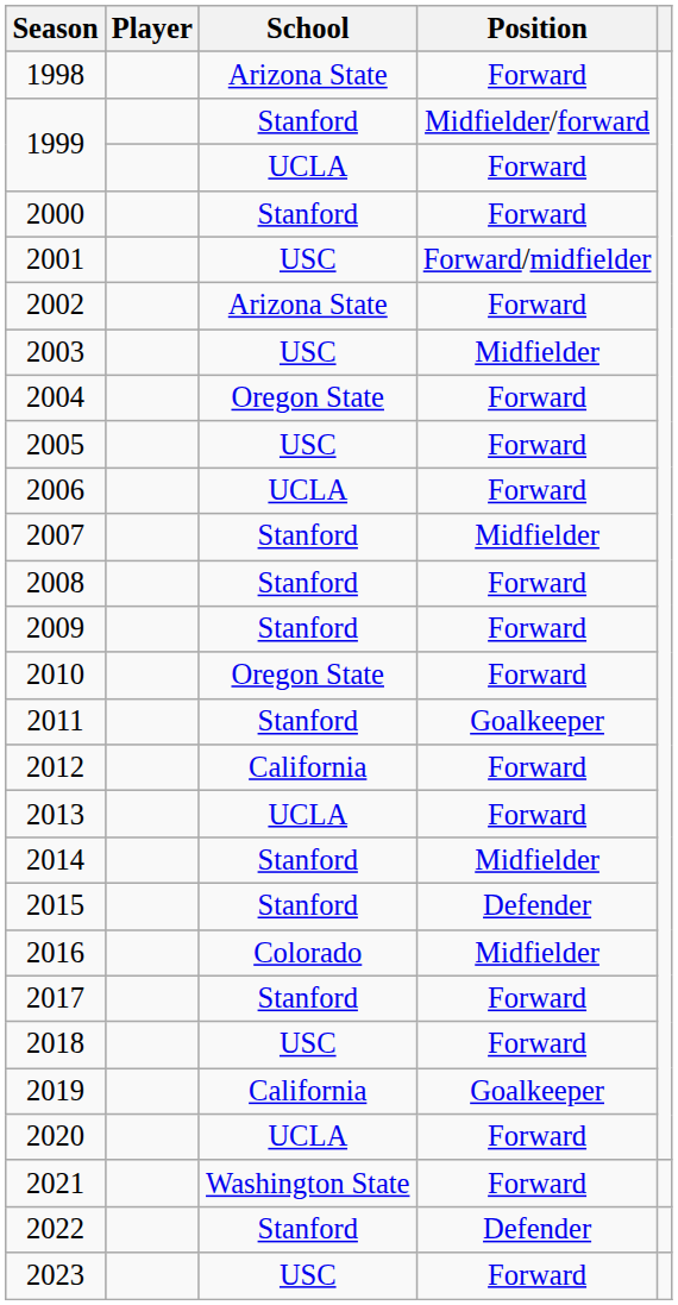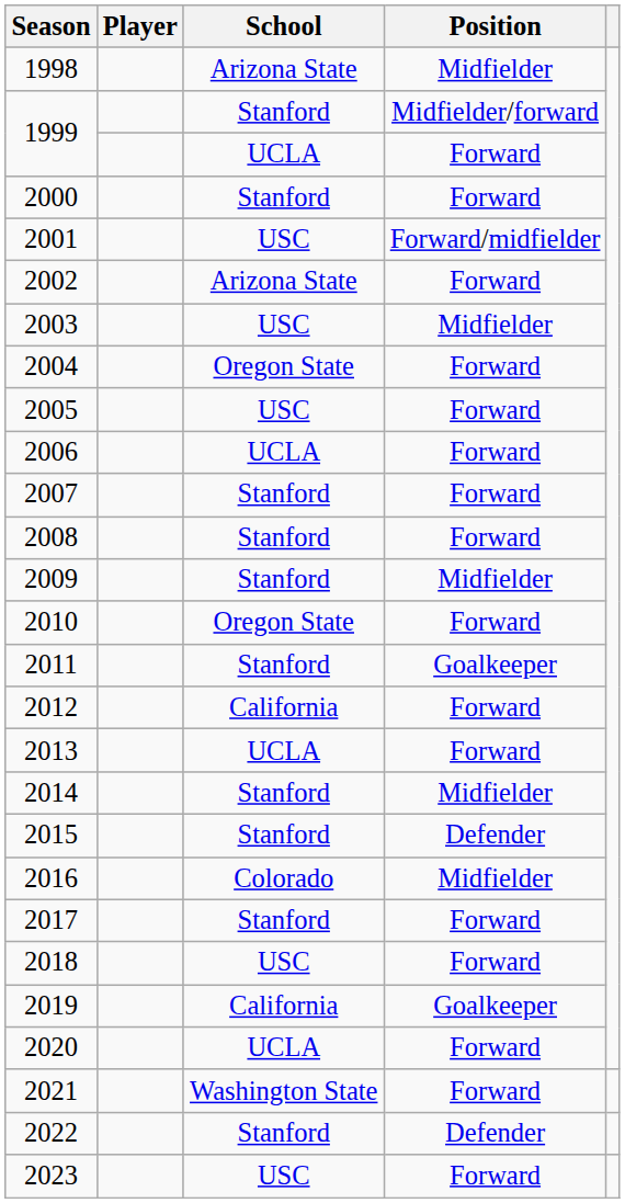 <table class="wikitable sortable" style="text-align: center;">
 <tr>
 <th>Season</th>
 <th>Player</th>
 <th>School</th>
 <th>Position</th>
 <th class="unsortable"></th>
 </tr>
 <tr>
 <td>1998</td>
 <td></td>
 <td><a href='#'>Arizona State</a></td>
-<td><a href='#'>Forward</a></td>
+<td><a href='#'>Midfielder</a></td>
 <td rowspan=24></td>
 </tr>
 <tr>
 <td rowspan=2>1999</td>
 <td></td>
 <td><a href='#'>Stanford</a></td>
 <td><a href='#'>Midfielder</a>/<a href='#'>forward</a></td>
 </tr>
 <tr>
 <td></td>
 <td><a href='#'>UCLA</a></td>
 <td><a href='#'>Forward</a></td>
 </tr>
 <tr>
 <td>2000</td>
 <td></td>
 <td><a href='#'>Stanford</a></td>
 <td><a href='#'>Forward</a></td>
 </tr>
 <tr>
 <td>2001</td>
 <td></td>
 <td><a href='#'>USC</a></td>
 <td><a href='#'>Forward</a>/<a href='#'>midfielder</a></td>
 </tr>
 <tr>
 <td>2002</td>
 <td></td>
 <td><a href='#'>Arizona State</a></td>
 <td><a href='#'>Forward</a></td>
 </tr>
 <tr>
 <td>2003</td>
 <td></td>
 <td><a href='#'>USC</a></td>
 <td><a href='#'>Midfielder</a></td>
 </tr>
 <tr>
 <td>2004</td>
 <td></td>
 <td><a href='#'>Oregon State</a></td>
 <td><a href='#'>Forward</a></td>
 </tr>
 <tr>
 <td>2005</td>
 <td></td>
 <td><a href='#'>USC</a></td>
 <td><a href='#'>Forward</a></td>
 </tr>
 <tr>
 <td>2006</td>
 <td></td>
 <td><a href='#'>UCLA</a></td>
 <td><a href='#'>Forward</a></td>
 </tr>
 <tr>
 <td>2007</td>
 <td></td>
 <td><a href='#'>Stanford</a></td>
-<td><a href='#'>Midfielder</a></td>
+<td><a href='#'>Forward</a></td>
 </tr>
 <tr>
 <td>2008</td>
 <td></td>
 <td><a href='#'>Stanford</a></td>
 <td><a href='#'>Forward</a></td>
 </tr>
 <tr>
 <td>2009</td>
 <td></td>
 <td><a href='#'>Stanford</a></td>
-<td><a href='#'>Forward</a></td>
+<td><a href='#'>Midfielder</a></td>
 </tr>
 <tr>
 <td>2010</td>
 <td></td>
 <td><a href='#'>Oregon State</a></td>
 <td><a href='#'>Forward</a></td>
 </tr>
 <tr>
 <td>2011</td>
 <td></td>
 <td><a href='#'>Stanford</a></td>
 <td><a href='#'>Goalkeeper</a></td>
 </tr>
 <tr>
 <td>2012</td>
 <td></td>
 <td><a href='#'>California</a></td>
 <td><a href='#'>Forward</a></td>
 </tr>
 <tr>
 <td>2013</td>
 <td></td>
 <td><a href='#'>UCLA</a></td>
 <td><a href='#'>Forward</a></td>
 </tr>
 <tr>
 <td>2014</td>
 <td></td>
 <td><a href='#'>Stanford</a></td>
 <td><a href='#'>Midfielder</a></td>
 </tr>
 <tr>
 <td>2015</td>
 <td></td>
 <td><a href='#'>Stanford</a></td>
 <td><a href='#'>Defender</a></td>
 </tr>
 <tr>
 <td>2016</td>
 <td></td>
 <td><a href='#'>Colorado</a></td>
 <td><a href='#'>Midfielder</a></td>
 </tr>
 <tr>
 <td>2017</td>
 <td></td>
 <td><a href='#'>Stanford</a></td>
 <td><a href='#'>Forward</a></td>
 </tr>
 <tr>
 <td>2018</td>
 <td></td>
 <td><a href='#'>USC</a></td>
 <td><a href='#'>Forward</a></td>
 </tr>
 <tr>
 <td>2019</td>
 <td></td>
 <td><a href='#'>California</a></td>
 <td><a href='#'>Goalkeeper</a></td>
 </tr>
 <tr>
 <td>2020</td>
 <td></td>
 <td><a href='#'>UCLA</a></td>
 <td><a href='#'>Forward</a></td>
 </tr>
 <tr>
 <td>2021</td>
 <td></td>
 <td><a href='#'>Washington State</a></td>
 <td><a href='#'>Forward</a></td>
 <td></td>
 </tr>
 <tr>
 <td>2022</td>
 <td></td>
 <td><a href='#'>Stanford</a></td>
 <td><a href='#'>Defender</a></td>
 <td></td>
 </tr>
 <tr>
 <td>2023</td>
 <td></td>
 <td><a href='#'>USC</a></td>
 <td><a href='#'>Forward</a></td>
 <td></td>
 </tr>
 <tr>
 </tr>
 </table>
